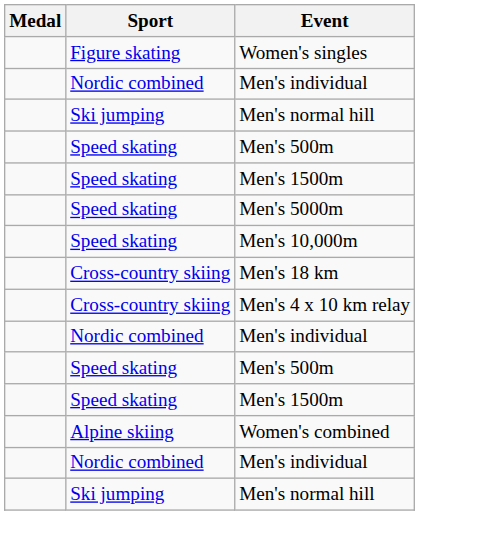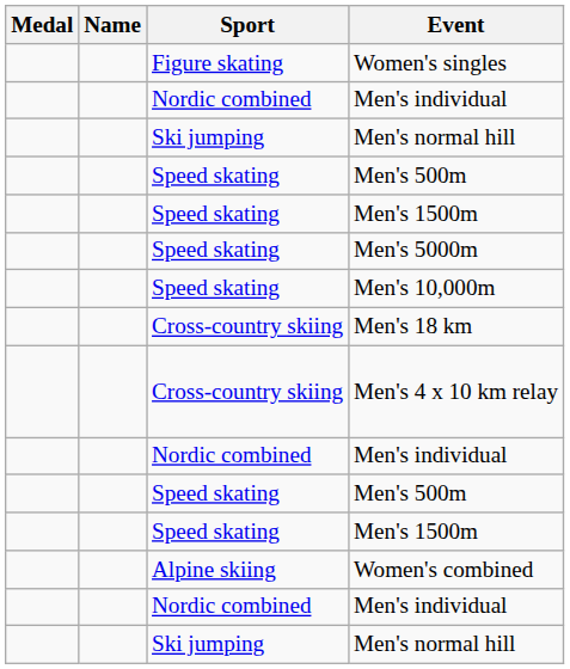 <table class="wikitable sortable" style="font-size:90%">
 <tr>
 <th>Medal</th>
+<th>Name</th>
 <th>Sport</th>
 <th>Event</th>
 </tr>
 <tr>
+<td></td>
 <td></td>
 <td><a href='#'>Figure skating</a></td>
 <td>Women's singles</td>
 </tr>
 <tr>
 <td></td>
+<td></td>
 <td><a href='#'>Nordic combined</a></td>
 <td>Men's individual</td>
 </tr>
 <tr>
+<td></td>
 <td></td>
 <td><a href='#'>Ski jumping</a></td>
 <td>Men's normal hill</td>
 </tr>
 <tr>
 <td></td>
+<td></td>
 <td><a href='#'>Speed skating</a></td>
 <td>Men's 500m</td>
 </tr>
 <tr>
+<td></td>
 <td></td>
 <td><a href='#'>Speed skating</a></td>
 <td>Men's 1500m</td>
 </tr>
 <tr>
 <td></td>
+<td></td>
 <td><a href='#'>Speed skating</a></td>
 <td>Men's 5000m</td>
 </tr>
 <tr>
+<td></td>
 <td></td>
 <td><a href='#'>Speed skating</a></td>
 <td>Men's 10,000m</td>
 </tr>
 <tr>
 <td></td>
+<td></td>
 <td><a href='#'>Cross-country skiing</a></td>
 <td>Men's 18 km</td>
 </tr>
 <tr>
 <td></td>
+<td> <br>  <br>  <br> </td>
 <td><a href='#'>Cross-country skiing</a></td>
 <td>Men's 4 x 10 km relay</td>
 </tr>
 <tr>
+<td></td>
 <td></td>
 <td><a href='#'>Nordic combined</a></td>
 <td>Men's individual</td>
 </tr>
 <tr>
 <td></td>
+<td></td>
 <td><a href='#'>Speed skating</a></td>
 <td>Men's 500m</td>
 </tr>
 <tr>
+<td></td>
 <td></td>
 <td><a href='#'>Speed skating</a></td>
 <td>Men's 1500m</td>
 </tr>
 <tr>
 <td></td>
+<td></td>
 <td><a href='#'>Alpine skiing</a></td>
 <td>Women's combined</td>
 </tr>
 <tr>
+<td></td>
 <td></td>
 <td><a href='#'>Nordic combined</a></td>
 <td>Men's individual</td>
 </tr>
 <tr>
 <td></td>
+<td></td>
 <td><a href='#'>Ski jumping</a></td>
 <td>Men's normal hill</td>
 </tr>
 </table>
